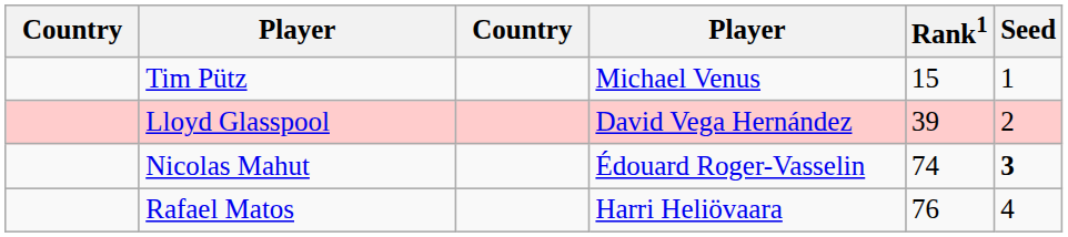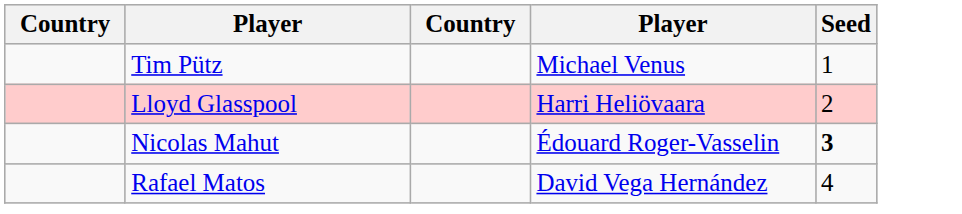 <table class="sortable wikitable">
 <tr>
 <th width="70">Country</th>
 <th width="175">Player</th>
 <th width="70">Country</th>
 <th width="175">Player</th>
-<th>Rank<sup>1</sup></th>
 <th>Seed</th>
 </tr>
 <tr>
 <td></td>
 <td><a href='#'>Tim Pütz</a></td>
 <td></td>
 <td><a href='#'>Michael Venus</a></td>
-<td>15</td>
 <td>1</td>
 </tr>
 <tr bgcolor=#fcc>
 <td></td>
 <td><a href='#'>Lloyd Glasspool</a></td>
 <td></td>
-<td><a href='#'>David Vega Hernández</a></td>
-<td>39</td>
+<td><a href='#'>Harri Heliövaara</a></td>
 <td>2</td>
 </tr>
 <tr>
 <td></td>
 <td><a href='#'>Nicolas Mahut</a></td>
 <td></td>
 <td><a href='#'>Édouard Roger-Vasselin</a></td>
-<td>74</td>
 <td><strong>3</strong></td>
 </tr>
 <tr>
 <td></td>
 <td><a href='#'>Rafael Matos</a></td>
 <td></td>
-<td><a href='#'>Harri Heliövaara</a></td>
-<td>76</td>
+<td><a href='#'>David Vega Hernández</a></td>
 <td>4</td>
 </tr>
 </table>
